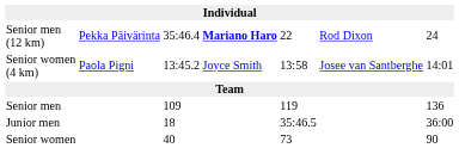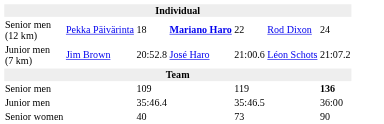 <table>
 <tr>
 <td colspan=7 bgcolor=#eeeeee style=text-align:center;><strong>Individual</strong></td>
 </tr>
 <tr>
 <td>Senior men<br>(12 km)</td>
 <td><a href='#'>Pekka Päivärinta</a><br></td>
-<td>35:46.4</td>
+<td>18</td>
 <td><strong><a href='#'>Mariano Haro</a><br></strong></td>
 <td>22</td>
 <td><a href='#'>Rod Dixon</a><br></td>
 <td>24</td>
 </tr>
 <tr>
-<td>Senior women<br>(4 km)</td>
-<td><a href='#'>Paola Pigni</a><br></td>
-<td>13:45.2</td>
-<td><a href='#'>Joyce Smith</a><br></td>
-<td>13:58</td>
-<td><a href='#'>Josee van Santberghe</a><br></td>
-<td>14:01</td>
+<td>Junior men<br>(7 km)</td>
+<td><a href='#'>Jim Brown</a><br></td>
+<td>20:52.8</td>
+<td><a href='#'>José Haro</a><br></td>
+<td>21:00.6</td>
+<td><a href='#'>Léon Schots</a><br></td>
+<td>21:07.2</td>
 </tr>
 <tr>
 <td colspan=7 bgcolor=#eeeeee style=text-align:center;><strong>Team</strong></td>
 </tr>
 <tr>
 <td>Senior men</td>
 <td></td>
 <td>109</td>
 <td></td>
 <td>119</td>
 <td></td>
-<td>136</td>
+<td><strong>136</strong></td>
 </tr>
 <tr>
 <td>Junior men</td>
 <td></td>
-<td>18</td>
+<td>35:46.4</td>
 <td></td>
 <td>35:46.5</td>
 <td></td>
 <td>36:00</td>
 </tr>
 <tr>
 <td>Senior women</td>
 <td></td>
 <td>40</td>
 <td></td>
 <td>73</td>
 <td></td>
 <td>90</td>
 </tr>
 </table>
